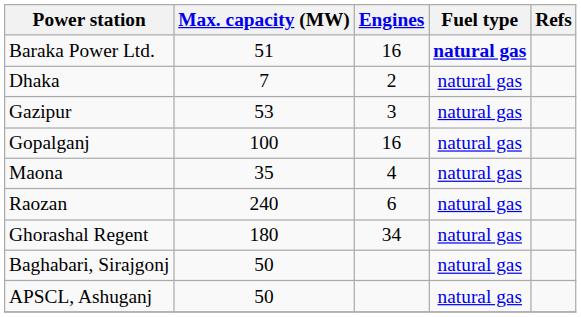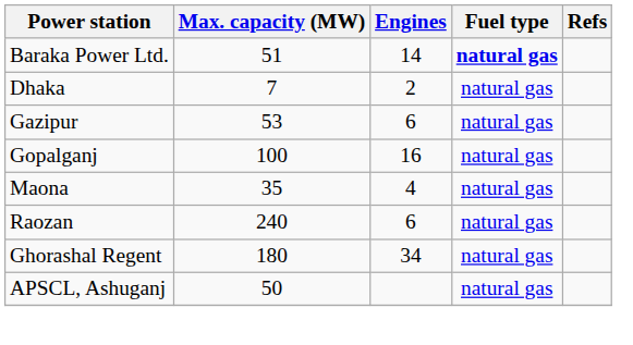 <table class="wikitable sortable static-row-numbers static-row-header-text" style="text-align: center">
 <tr>
 <th>Power station</th>
 <th><a href='#'>Max. capacity</a> (MW)</th>
 <th><a href='#'>Engines</a></th>
 <th>Fuel type</th>
 <th>Refs</th>
 </tr>
 <tr>
 <td align="left">Baraka Power Ltd.</td>
 <td>51</td>
-<td>16</td>
+<td>14</td>
 <td><strong><a href='#'>natural gas</a></strong></td>
 <td></td>
 </tr>
 <tr>
 <td align="left">Dhaka</td>
 <td>7</td>
 <td>2</td>
 <td><a href='#'>natural gas</a></td>
 <td></td>
 </tr>
 <tr>
 <td align="left">Gazipur</td>
 <td>53</td>
-<td>3</td>
+<td>6</td>
 <td><a href='#'>natural gas</a></td>
 <td></td>
 </tr>
 <tr>
 <td align="left">Gopalganj</td>
 <td>100</td>
 <td>16</td>
 <td><a href='#'>natural gas</a></td>
 <td></td>
 </tr>
 <tr>
 <td align="left">Maona</td>
 <td>35</td>
 <td>4</td>
 <td><a href='#'>natural gas</a></td>
 <td></td>
 </tr>
 <tr>
 <td align="left">Raozan</td>
 <td>240</td>
 <td>6</td>
 <td><a href='#'>natural gas</a></td>
 <td></td>
 </tr>
 <tr>
 <td align="left">Ghorashal Regent</td>
 <td>180</td>
 <td>34</td>
 <td><a href='#'>natural gas</a></td>
 <td></td>
 </tr>
 <tr>
-<td align="left">Baghabari, Sirajgonj</td>
-<td>50</td>
-<td></td>
-<td><a href='#'>natural gas</a></td>
-<td></td>
-</tr>
-<tr>
 <td align="left">APSCL, Ashuganj</td>
 <td>50</td>
 <td></td>
 <td><a href='#'>natural gas</a></td>
 <td></td>
 </tr>
 <tr>
 </tr>
 </table>
